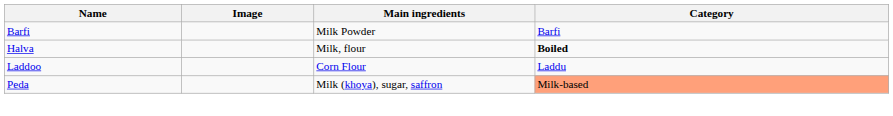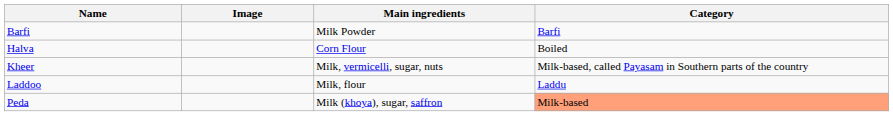 <table class="wikitable sortable" style="width:100%;">
 <tr>
 <th style="width:20%;">Name</th>
 <th style="width:15%;">Image</th>
 <th style="width:25%;">Main ingredients</th>
 <th style="width:40%;">Category</th>
 </tr>
 <tr>
 <td><a href='#'>Barfi</a></td>
 <td></td>
 <td>Milk Powder</td>
 <td><a href='#'>Barfi</a></td>
 </tr>
 <tr>
 <td><a href='#'>Halva</a></td>
 <td></td>
-<td>Milk, flour</td>
-<td><strong>Boiled</strong></td>
+<td><a href='#'>Corn Flour</a></td>
+<td>Boiled</td>
+</tr>
+<tr>
+<td><a href='#'>Kheer</a></td>
+<td></td>
+<td>Milk, <a href='#'>vermicelli</a>, sugar, nuts</td>
+<td>Milk-based, called <a href='#'>Payasam</a> in Southern parts of the country</td>
 </tr>
 <tr>
 <td><a href='#'>Laddoo</a></td>
 <td></td>
-<td><a href='#'>Corn Flour</a></td>
+<td>Milk, flour</td>
 <td><a href='#'>Laddu</a></td>
 </tr>
 <tr>
 <td><a href='#'>Peda</a></td>
 <td> </td>
 <td>Milk (<a href='#'>khoya</a>), sugar, <a href='#'>saffron</a></td>
 <td style="background: lightsalmon;">Milk-based</td>
 </tr>
 </table>
